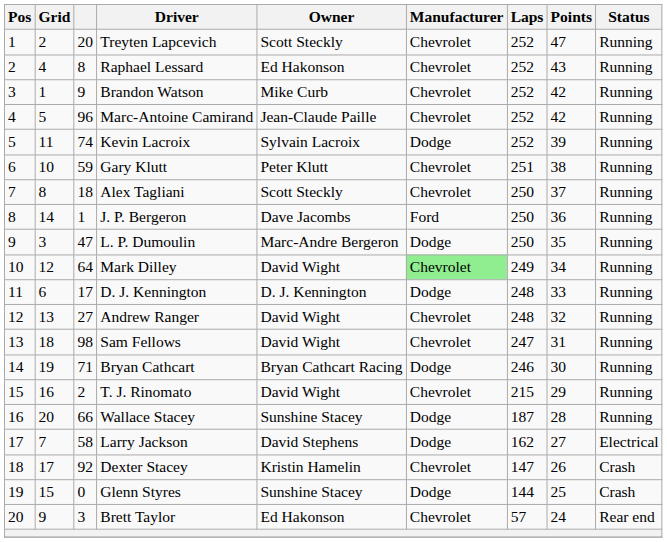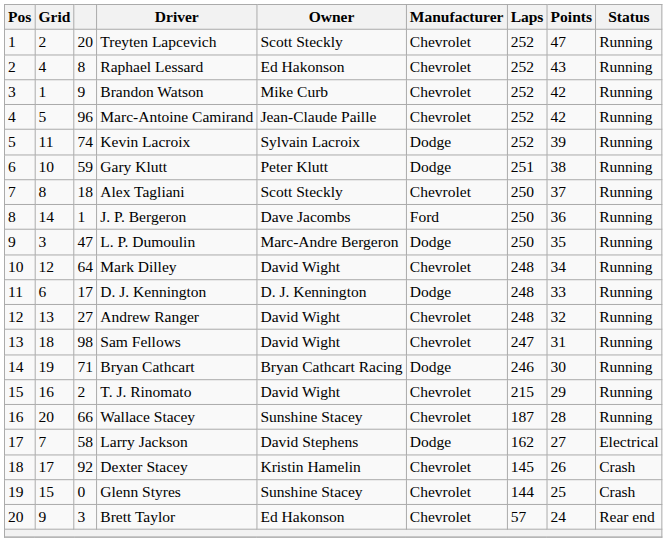 <table class="wikitable" style="font-size:98%">
 <tr>
 <th>Pos</th>
 <th>Grid</th>
 <th></th>
 <th>Driver</th>
 <th>Owner</th>
 <th>Manufacturer</th>
 <th>Laps</th>
 <th>Points</th>
 <th>Status</th>
 </tr>
 <tr>
 <td>1</td>
 <td>2</td>
 <td>20</td>
 <td>Treyten Lapcevich</td>
 <td>Scott Steckly</td>
 <td>Chevrolet</td>
 <td>252</td>
 <td>47</td>
 <td>Running</td>
 </tr>
 <tr>
 <td>2</td>
 <td>4</td>
 <td>8</td>
 <td>Raphael Lessard</td>
 <td>Ed Hakonson</td>
 <td>Chevrolet</td>
 <td>252</td>
 <td>43</td>
 <td>Running</td>
 </tr>
 <tr>
 <td>3</td>
 <td>1</td>
 <td>9</td>
 <td>Brandon Watson</td>
 <td>Mike Curb</td>
 <td>Chevrolet</td>
 <td>252</td>
 <td>42</td>
 <td>Running</td>
 </tr>
 <tr>
 <td>4</td>
 <td>5</td>
 <td>96</td>
 <td>Marc-Antoine Camirand</td>
 <td>Jean-Claude Paille</td>
 <td>Chevrolet</td>
 <td>252</td>
 <td>42</td>
 <td>Running</td>
 </tr>
 <tr>
 <td>5</td>
 <td>11</td>
 <td>74</td>
 <td>Kevin Lacroix</td>
 <td>Sylvain Lacroix</td>
 <td>Dodge</td>
 <td>252</td>
 <td>39</td>
 <td>Running</td>
 </tr>
 <tr>
 <td>6</td>
 <td>10</td>
 <td>59</td>
 <td>Gary Klutt</td>
 <td>Peter Klutt</td>
-<td>Chevrolet</td>
+<td>Dodge</td>
 <td>251</td>
 <td>38</td>
 <td>Running</td>
 </tr>
 <tr>
 <td>7</td>
 <td>8</td>
 <td>18</td>
 <td>Alex Tagliani</td>
 <td>Scott Steckly</td>
 <td>Chevrolet</td>
 <td>250</td>
 <td>37</td>
 <td>Running</td>
 </tr>
 <tr>
 <td>8</td>
 <td>14</td>
 <td>1</td>
 <td>J. P. Bergeron</td>
 <td>Dave Jacombs</td>
 <td>Ford</td>
 <td>250</td>
 <td>36</td>
 <td>Running</td>
 </tr>
 <tr>
 <td>9</td>
 <td>3</td>
 <td>47</td>
 <td>L. P. Dumoulin</td>
 <td>Marc-Andre Bergeron</td>
 <td>Dodge</td>
 <td>250</td>
 <td>35</td>
 <td>Running</td>
 </tr>
 <tr>
 <td>10</td>
 <td>12</td>
 <td>64</td>
 <td>Mark Dilley</td>
 <td>David Wight</td>
-<td style="background: lightgreen;">Chevrolet</td>
-<td>249</td>
+<td>Chevrolet</td>
+<td>248</td>
 <td>34</td>
 <td>Running</td>
 </tr>
 <tr>
 <td>11</td>
 <td>6</td>
 <td>17</td>
 <td>D. J. Kennington</td>
 <td>D. J. Kennington</td>
 <td>Dodge</td>
 <td>248</td>
 <td>33</td>
 <td>Running</td>
 </tr>
 <tr>
 <td>12</td>
 <td>13</td>
 <td>27</td>
 <td>Andrew Ranger</td>
 <td>David Wight</td>
 <td>Chevrolet</td>
 <td>248</td>
 <td>32</td>
 <td>Running</td>
 </tr>
 <tr>
 <td>13</td>
 <td>18</td>
 <td>98</td>
 <td>Sam Fellows</td>
 <td>David Wight</td>
 <td>Chevrolet</td>
 <td>247</td>
 <td>31</td>
 <td>Running</td>
 </tr>
 <tr>
 <td>14</td>
 <td>19</td>
 <td>71</td>
 <td>Bryan Cathcart</td>
 <td>Bryan Cathcart Racing</td>
 <td>Dodge</td>
 <td>246</td>
 <td>30</td>
 <td>Running</td>
 </tr>
 <tr>
 <td>15</td>
 <td>16</td>
 <td>2</td>
 <td>T. J. Rinomato</td>
 <td>David Wight</td>
 <td>Chevrolet</td>
 <td>215</td>
 <td>29</td>
 <td>Running</td>
 </tr>
 <tr>
 <td>16</td>
 <td>20</td>
 <td>66</td>
 <td>Wallace Stacey</td>
 <td>Sunshine Stacey</td>
-<td>Dodge</td>
+<td>Chevrolet</td>
 <td>187</td>
 <td>28</td>
 <td>Running</td>
 </tr>
 <tr>
 <td>17</td>
 <td>7</td>
 <td>58</td>
 <td>Larry Jackson</td>
 <td>David Stephens</td>
 <td>Dodge</td>
 <td>162</td>
 <td>27</td>
 <td>Electrical</td>
 </tr>
 <tr>
 <td>18</td>
 <td>17</td>
 <td>92</td>
 <td>Dexter Stacey</td>
 <td>Kristin Hamelin</td>
 <td>Chevrolet</td>
-<td>147</td>
+<td>145</td>
 <td>26</td>
 <td>Crash</td>
 </tr>
 <tr>
 <td>19</td>
 <td>15</td>
 <td>0</td>
 <td>Glenn Styres</td>
 <td>Sunshine Stacey</td>
-<td>Dodge</td>
+<td>Chevrolet</td>
 <td>144</td>
 <td>25</td>
 <td>Crash</td>
 </tr>
 <tr>
 <td>20</td>
 <td>9</td>
 <td>3</td>
 <td>Brett Taylor</td>
 <td>Ed Hakonson</td>
 <td>Chevrolet</td>
 <td>57</td>
 <td>24</td>
 <td>Rear end</td>
 </tr>
 <tr>
 <th colspan="9"></th>
 </tr>
 <tr>
 </tr>
 </table>
